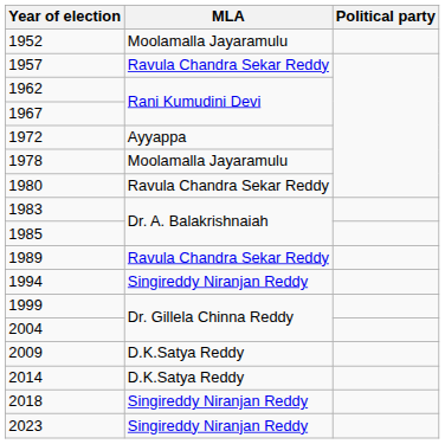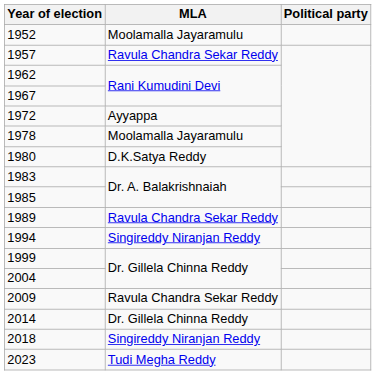 <table class="wikitable sortable">
 <tr>
 <th>Year of election</th>
 <th>MLA</th>
 <th colspan="2">Political party</th>
 </tr>
 <tr>
 <td>1952</td>
 <td>Moolamalla Jayaramulu</td>
 <td></td>
 </tr>
 <tr>
 <td>1957</td>
 <td><a href='#'>Ravula Chandra Sekar Reddy</a></td>
 </tr>
 <tr>
 <td>1962</td>
 <td rowspan="2"><a href='#'>Rani Kumudini Devi</a></td>
 </tr>
 <tr>
 <td>1967</td>
 </tr>
 <tr>
 <td>1972</td>
 <td>Ayyappa</td>
 </tr>
 <tr>
 <td>1978</td>
 <td>Moolamalla Jayaramulu</td>
 </tr>
 <tr>
 <td>1980</td>
-<td>Ravula Chandra Sekar Reddy</td>
+<td>D.K.Satya Reddy</td>
 </tr>
 <tr>
 <td>1983</td>
 <td rowspan="2">Dr. A. Balakrishnaiah</td>
 <td></td>
 </tr>
 <tr>
 <td>1985</td>
 </tr>
 <tr>
 <td>1989</td>
 <td><a href='#'>Ravula Chandra Sekar Reddy</a></td>
 <td></td>
 </tr>
 <tr>
 <td>1994</td>
 <td><a href='#'>Singireddy Niranjan Reddy</a></td>
 <td></td>
 </tr>
 <tr>
 <td>1999</td>
 <td rowspan="2">Dr. Gillela Chinna Reddy</td>
 <td></td>
 </tr>
 <tr>
 <td>2004</td>
 </tr>
 <tr>
 <td>2009</td>
-<td>D.K.Satya Reddy</td>
+<td>Ravula Chandra Sekar Reddy</td>
 <td></td>
 </tr>
 <tr>
 <td>2014</td>
-<td>D.K.Satya Reddy</td>
+<td>Dr. Gillela Chinna Reddy</td>
 <td></td>
 </tr>
 <tr>
 <td>2018</td>
 <td><a href='#'>Singireddy Niranjan Reddy</a></td>
 <td></td>
 </tr>
 <tr>
 <td>2023</td>
-<td><a href='#'>Singireddy Niranjan Reddy</a></td>
+<td><a href='#'>Tudi Megha Reddy</a></td>
 <td></td>
 </tr>
 </table>
